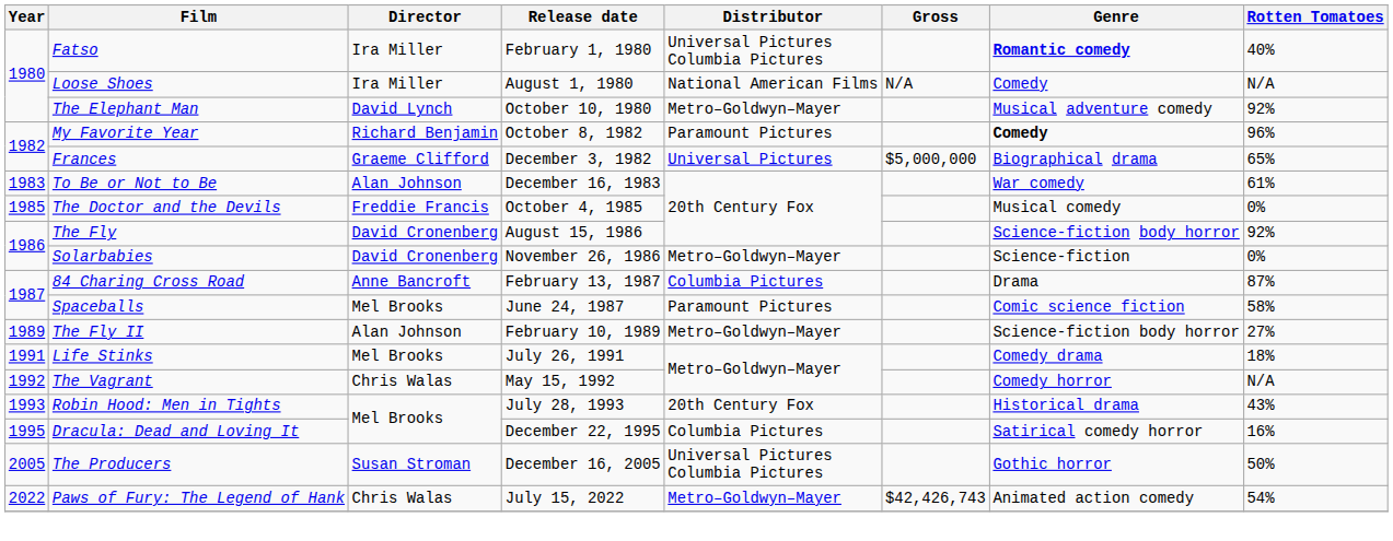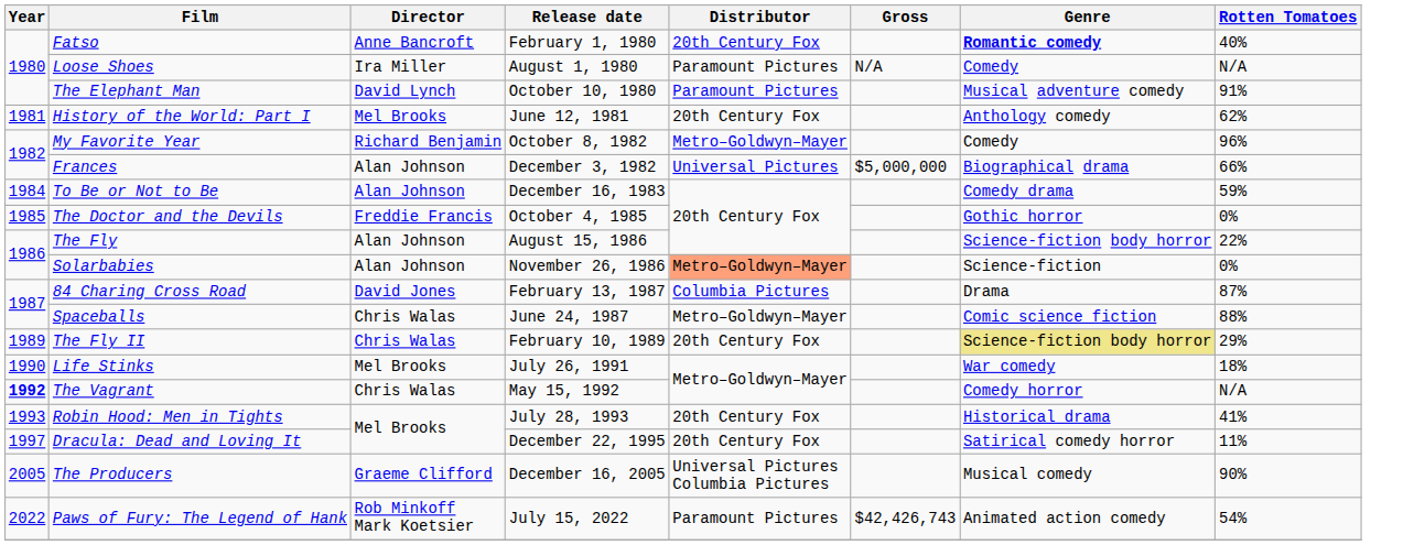 <table class="sortable wikitable">
 <tr>
 <th>Year</th>
 <th>Film</th>
 <th>Director</th>
 <th>Release date</th>
 <th>Distributor</th>
 <th>Gross</th>
 <th>Genre</th>
 <th><a href='#'>Rotten Tomatoes</a></th>
 </tr>
 <tr>
 <td rowspan="3"><a href='#'>1980</a></td>
 <td><em><a href='#'>Fatso</a></em></td>
-<td>Ira Miller</td>
+<td><a href='#'>Anne Bancroft</a></td>
 <td>February 1, 1980</td>
-<td>Universal Pictures<br>Columbia Pictures</td>
+<td><a href='#'>20th Century Fox</a></td>
 <td></td>
 <td><strong><a href='#'>Romantic comedy</a></strong></td>
 <td>40%</td>
 </tr>
 <tr>
 <td><em><a href='#'>Loose Shoes</a></em></td>
 <td>Ira Miller</td>
 <td>August 1, 1980</td>
-<td>National American Films</td>
+<td>Paramount Pictures</td>
 <td>N/A</td>
 <td><a href='#'>Comedy</a></td>
 <td>N/A</td>
 </tr>
 <tr>
 <td><em><a href='#'>The Elephant Man</a></em></td>
 <td><a href='#'>David Lynch</a></td>
 <td>October 10, 1980</td>
-<td>Metro–Goldwyn–Mayer</td>
+<td><a href='#'>Paramount Pictures</a></td>
 <td></td>
 <td><a href='#'>Musical</a> <a href='#'>adventure</a> comedy</td>
-<td>92%</td>
+<td>91%</td>
+</tr>
+<tr>
+<td><a href='#'>1981</a></td>
+<td><em><a href='#'>History of the World: Part I</a></em></td>
+<td><a href='#'>Mel Brooks</a></td>
+<td>June 12, 1981</td>
+<td>20th Century Fox</td>
+<td></td>
+<td><a href='#'>Anthology</a> comedy</td>
+<td>62%</td>
 </tr>
 <tr>
 <td rowspan="2"><a href='#'>1982</a></td>
 <td><em><a href='#'>My Favorite Year</a></em></td>
 <td><a href='#'>Richard Benjamin</a></td>
 <td>October 8, 1982</td>
-<td>Paramount Pictures</td>
+<td><a href='#'>Metro–Goldwyn–Mayer</a></td>
 <td></td>
-<td><strong>Comedy</strong></td>
+<td>Comedy</td>
 <td>96% </td>
 </tr>
 <tr>
 <td><em><a href='#'>Frances</a></em></td>
-<td><a href='#'>Graeme Clifford</a></td>
+<td>Alan Johnson</td>
 <td>December 3, 1982</td>
 <td><a href='#'>Universal Pictures</a></td>
 <td>$5,000,000</td>
 <td><a href='#'>Biographical</a> <a href='#'>drama</a></td>
-<td>65%</td>
+<td>66%</td>
 </tr>
 <tr>
-<td><a href='#'>1983</a></td>
+<td><a href='#'>1984</a></td>
 <td><em><a href='#'>To Be or Not to Be</a></em></td>
 <td><a href='#'>Alan Johnson</a></td>
 <td>December 16, 1983</td>
 <td rowspan="3">20th Century Fox</td>
 <td></td>
-<td><a href='#'>War comedy</a></td>
-<td>61%</td>
+<td><a href='#'>Comedy drama</a></td>
+<td>59%</td>
 </tr>
 <tr>
 <td><a href='#'>1985</a></td>
 <td><em><a href='#'>The Doctor and the Devils</a></em></td>
 <td><a href='#'>Freddie Francis</a></td>
 <td>October 4, 1985</td>
 <td></td>
-<td>Musical comedy</td>
+<td><a href='#'>Gothic horror</a></td>
 <td>0%</td>
 </tr>
 <tr>
 <td rowspan="2"><a href='#'>1986</a></td>
 <td><em><a href='#'>The Fly</a></em></td>
-<td><a href='#'>David Cronenberg</a></td>
+<td>Alan Johnson</td>
 <td>August 15, 1986</td>
 <td></td>
 <td><a href='#'>Science-fiction</a> <a href='#'>body horror</a></td>
-<td>92%</td>
+<td>22%</td>
 </tr>
 <tr>
 <td><em><a href='#'>Solarbabies</a></em></td>
-<td><a href='#'>David Cronenberg</a></td>
+<td>Alan Johnson</td>
 <td>November 26, 1986</td>
-<td>Metro–Goldwyn–Mayer</td>
+<td style="background: lightsalmon;">Metro–Goldwyn–Mayer</td>
 <td></td>
 <td>Science-fiction</td>
 <td>0%</td>
 </tr>
 <tr>
 <td rowspan="2"><a href='#'>1987</a></td>
 <td><em><a href='#'>84 Charing Cross Road</a></em></td>
-<td><a href='#'>Anne Bancroft</a></td>
+<td><a href='#'>David Jones</a></td>
 <td>February 13, 1987</td>
 <td><a href='#'>Columbia Pictures</a></td>
 <td></td>
 <td>Drama</td>
 <td>87%</td>
 </tr>
 <tr>
 <td><em><a href='#'>Spaceballs</a></em></td>
-<td>Mel Brooks</td>
+<td>Chris Walas</td>
 <td>June 24, 1987</td>
-<td>Paramount Pictures</td>
+<td>Metro–Goldwyn–Mayer</td>
 <td></td>
 <td><a href='#'>Comic science fiction</a></td>
-<td>58%</td>
+<td>88%</td>
 </tr>
 <tr>
 <td><a href='#'>1989</a></td>
 <td><em><a href='#'>The Fly II</a></em></td>
-<td>Alan Johnson</td>
+<td><a href='#'>Chris Walas</a></td>
 <td>February 10, 1989</td>
-<td>Metro–Goldwyn–Mayer</td>
+<td>20th Century Fox</td>
 <td></td>
-<td>Science-fiction body horror</td>
-<td>27%</td>
+<td style="background: khaki;">Science-fiction body horror</td>
+<td>29%</td>
 </tr>
 <tr>
-<td><a href='#'>1991</a></td>
+<td><a href='#'>1990</a></td>
 <td><em><a href='#'>Life Stinks</a></em></td>
 <td>Mel Brooks</td>
 <td>July 26, 1991</td>
 <td rowspan="2">Metro–Goldwyn–Mayer</td>
 <td></td>
-<td><a href='#'>Comedy drama</a></td>
+<td><a href='#'>War comedy</a></td>
 <td>18%</td>
 </tr>
 <tr>
-<td><a href='#'>1992</a></td>
+<td><strong><a href='#'>1992</a></strong></td>
 <td><em><a href='#'>The Vagrant</a></em></td>
 <td>Chris Walas</td>
 <td>May 15, 1992</td>
 <td></td>
 <td><a href='#'>Comedy horror</a></td>
 <td>N/A</td>
 </tr>
 <tr>
 <td><a href='#'>1993</a></td>
 <td><em><a href='#'>Robin Hood: Men in Tights</a></em></td>
 <td rowspan="2">Mel Brooks</td>
 <td>July 28, 1993</td>
 <td>20th Century Fox</td>
 <td></td>
 <td><a href='#'>Historical drama</a></td>
-<td>43%</td>
+<td>41%</td>
 </tr>
 <tr>
-<td><a href='#'>1995</a></td>
+<td><a href='#'>1997</a></td>
 <td><em><a href='#'>Dracula: Dead and Loving It</a></em></td>
 <td>December 22, 1995</td>
-<td>Columbia Pictures</td>
+<td>20th Century Fox</td>
 <td></td>
 <td><a href='#'>Satirical</a> comedy horror</td>
-<td>16%</td>
+<td>11%</td>
 </tr>
 <tr>
 <td><a href='#'>2005</a></td>
 <td><em><a href='#'>The Producers</a></em></td>
-<td><a href='#'>Susan Stroman</a></td>
+<td><a href='#'>Graeme Clifford</a></td>
 <td>December 16, 2005</td>
 <td>Universal Pictures<br>Columbia Pictures</td>
 <td></td>
-<td><a href='#'>Gothic horror</a></td>
-<td>50%</td>
+<td>Musical comedy</td>
+<td>90%</td>
 </tr>
 <tr>
 <td><a href='#'>2022</a></td>
 <td><em><a href='#'>Paws of Fury: The Legend of Hank</a></em></td>
-<td>Chris Walas</td>
+<td><a href='#'>Rob Minkoff</a><br>Mark Koetsier</td>
 <td>July 15, 2022</td>
-<td><a href='#'>Metro–Goldwyn–Mayer</a></td>
+<td>Paramount Pictures</td>
 <td>$42,426,743</td>
 <td>Animated action comedy</td>
 <td>54%</td>
 </tr>
 <tr>
 </tr>
 </table>
